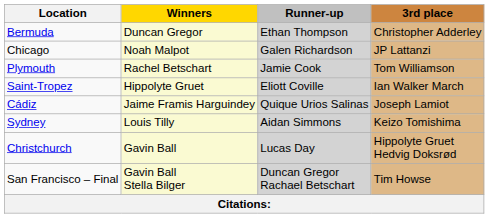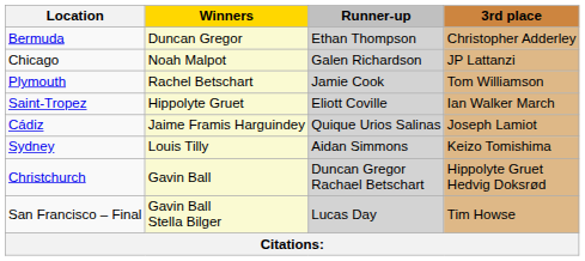 <table class="wikitable">
 <tr align=center>
 <th>Location</th>
 <td bgcolor=#FFD700><strong>Winners</strong></td>
 <td bgcolor=#C0C0C0><strong>Runner-up</strong></td>
 <td bgcolor=#CD853F><strong>3rd place</strong></td>
 </tr>
 <tr>
 <td> <a href='#'>Bermuda</a></td>
 <td bgcolor=#FAFAD2> Duncan Gregor</td>
 <td bgcolor=#D3D3D3> Ethan Thompson</td>
 <td bgcolor=#DEB887> Christopher Adderley</td>
 </tr>
 <tr>
 <td> Chicago</td>
 <td bgcolor=#FAFAD2> Noah Malpot</td>
 <td bgcolor=#D3D3D3> Galen Richardson</td>
 <td bgcolor=#DEB887> JP Lattanzi</td>
 </tr>
 <tr>
 <td> <a href='#'>Plymouth</a></td>
 <td bgcolor=#FAFAD2> Rachel Betschart</td>
 <td bgcolor=#D3D3D3> Jamie Cook</td>
 <td bgcolor=#DEB887> Tom Williamson</td>
 </tr>
 <tr>
 <td> <a href='#'>Saint-Tropez</a></td>
 <td bgcolor=#FAFAD2> Hippolyte Gruet</td>
 <td bgcolor=#D3D3D3> Eliott Coville</td>
 <td bgcolor=#DEB887> Ian Walker March</td>
 </tr>
 <tr>
 <td> <a href='#'>Cádiz</a></td>
 <td bgcolor=#FAFAD2> Jaime Framis Harguindey</td>
 <td bgcolor=#D3D3D3> Quique Urios Salinas</td>
 <td bgcolor=#DEB887> Joseph Lamiot</td>
 </tr>
 <tr>
 <td> <a href='#'>Sydney</a></td>
 <td bgcolor=#FAFAD2> Louis Tilly</td>
 <td bgcolor=#D3D3D3> Aidan Simmons</td>
 <td bgcolor=#DEB887> Keizo Tomishima</td>
 </tr>
 <tr>
 <td> <a href='#'>Christchurch</a></td>
 <td bgcolor=#FAFAD2> Gavin Ball</td>
-<td bgcolor=#D3D3D3> Lucas Day</td>
+<td bgcolor=#D3D3D3> Duncan Gregor <br>  Rachael Betschart</td>
 <td bgcolor=#DEB887> Hippolyte Gruet <br>  Hedvig Doksrød</td>
 </tr>
 <tr>
 <td> San Francisco – Final</td>
 <td bgcolor=#FAFAD2> Gavin Ball <br>  Stella Bilger</td>
-<td bgcolor=#D3D3D3> Duncan Gregor <br>  Rachael Betschart</td>
+<td bgcolor=#D3D3D3> Lucas Day</td>
 <td bgcolor=#DEB887> Tim Howse</td>
 </tr>
 <tr>
 <th colspan="5">Citations: </th>
 </tr>
 </table>
